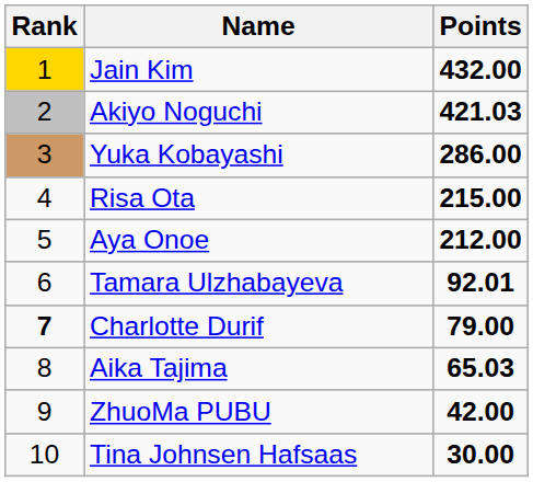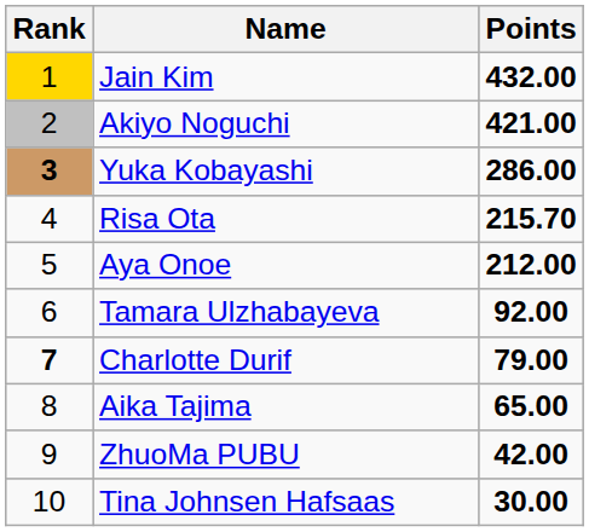 <table class="wikitable" style="text-align:center">
 <tr>
 <th>Rank</th>
 <th width = "200">Name</th>
 <th data-sort-type="number">Points</th>
 </tr>
 <tr>
 <td style="background: gold">1</td>
 <td align="left"> <a href='#'>Jain Kim</a></td>
 <td><strong>432.00</strong></td>
 </tr>
 <tr>
 <td style="background: silver">2</td>
 <td align="left"> <a href='#'>Akiyo Noguchi</a></td>
-<td><strong>421.03</strong></td>
+<td><strong>421.00</strong></td>
 </tr>
 <tr>
-<td style="background: #cc9966">3</td>
+<td style="background: #cc9966"><strong>3</strong></td>
 <td align="left"> <a href='#'>Yuka Kobayashi</a></td>
 <td><strong>286.00</strong></td>
 </tr>
 <tr>
 <td>4</td>
 <td align="left"> <a href='#'>Risa Ota</a></td>
-<td><strong>215.00</strong></td>
+<td><strong>215.70</strong></td>
 </tr>
 <tr>
 <td>5</td>
 <td align="left"> <a href='#'>Aya Onoe</a></td>
 <td><strong>212.00</strong></td>
 </tr>
 <tr>
 <td>6</td>
 <td align="left"> <a href='#'>Tamara Ulzhabayeva</a></td>
-<td><strong>92.01</strong></td>
+<td><strong>92.00</strong></td>
 </tr>
 <tr>
 <td><strong>7</strong></td>
 <td align="left"> <a href='#'>Charlotte Durif</a></td>
 <td><strong>79.00</strong></td>
 </tr>
 <tr>
 <td>8</td>
 <td align="left"> <a href='#'>Aika Tajima</a></td>
-<td><strong>65.03</strong></td>
+<td><strong>65.00</strong></td>
 </tr>
 <tr>
 <td>9</td>
 <td align="left"> <a href='#'>ZhuoMa PUBU</a></td>
 <td><strong>42.00</strong></td>
 </tr>
 <tr>
 <td>10</td>
 <td align="left"> <a href='#'>Tina Johnsen Hafsaas</a></td>
 <td><strong>30.00</strong></td>
 </tr>
 </table>
